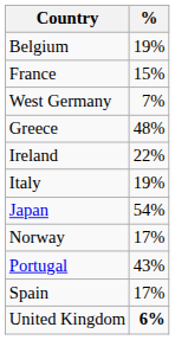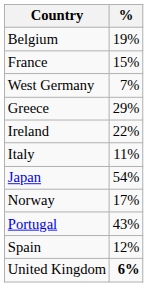 <table class="wikitable sortable" style="text-align: right;">
 <tr>
 <th>Country</th>
 <th>%</th>
 </tr>
 <tr>
 <td style="text-align:left;">Belgium</td>
 <td>19%</td>
 </tr>
 <tr>
 <td style="text-align:left;">France</td>
 <td>15%</td>
 </tr>
 <tr>
 <td style="text-align:left;">West Germany</td>
 <td>7%</td>
 </tr>
 <tr>
 <td style="text-align:left;">Greece</td>
-<td>48%</td>
+<td>29%</td>
 </tr>
 <tr>
 <td style="text-align:left;">Ireland</td>
 <td>22%</td>
 </tr>
 <tr>
 <td style="text-align:left;">Italy</td>
-<td>19%</td>
+<td>11%</td>
 </tr>
 <tr>
 <td style="text-align:left;"><a href='#'>Japan</a></td>
 <td>54%</td>
 </tr>
 <tr>
 <td style="text-align:left;">Norway</td>
 <td>17%</td>
 </tr>
 <tr>
 <td style="text-align:left;"><a href='#'>Portugal</a></td>
 <td>43%</td>
 </tr>
 <tr>
 <td style="text-align:left;">Spain</td>
-<td>17%</td>
+<td>12%</td>
 </tr>
 <tr>
 <td style="text-align:left;">United Kingdom</td>
 <td><strong>6%</strong></td>
 </tr>
 </table>
